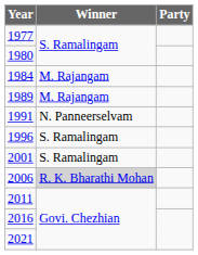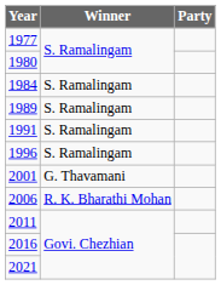 <table class="wikitable sortable">
 <tr>
 <th style="background-color:#666666; color:white">Year</th>
 <th style="background-color:#666666; color:white">Winner</th>
 <th style="background-color:#666666; color:white" colspan="2">Party</th>
 </tr>
 <tr>
 <td><a href='#'>1977</a></td>
 <td rowspan=2><a href='#'>S. Ramalingam</a></td>
 <td></td>
 </tr>
 <tr>
 <td><a href='#'>1980</a></td>
 </tr>
 <tr>
 <td><a href='#'>1984</a></td>
-<td><a href='#'>M. Rajangam</a></td>
+<td>S. Ramalingam</td>
 <td></td>
 </tr>
 <tr>
 <td><a href='#'>1989</a></td>
-<td><a href='#'>M. Rajangam</a></td>
+<td>S. Ramalingam</td>
 <td></td>
 </tr>
 <tr>
 <td><a href='#'>1991</a></td>
-<td>N. Panneerselvam</td>
+<td>S. Ramalingam</td>
 <td></td>
 </tr>
 <tr>
 <td><a href='#'>1996</a></td>
 <td>S. Ramalingam</td>
 <td></td>
 </tr>
 <tr>
 <td><a href='#'>2001</a></td>
-<td>S. Ramalingam</td>
+<td>G. Thavamani</td>
 <td></td>
 </tr>
 <tr>
 <td><a href='#'>2006</a></td>
-<td style="background: lightgrey;"><a href='#'>R. K. Bharathi Mohan</a></td>
+<td><a href='#'>R. K. Bharathi Mohan</a></td>
 </tr>
 <tr>
 <td><a href='#'>2011</a></td>
 <td rowspan=3><a href='#'>Govi. Chezhian</a></td>
 <td></td>
 </tr>
 <tr>
 <td><a href='#'>2016</a></td>
 </tr>
 <tr>
 <td><a href='#'>2021</a></td>
 </tr>
 </table>
